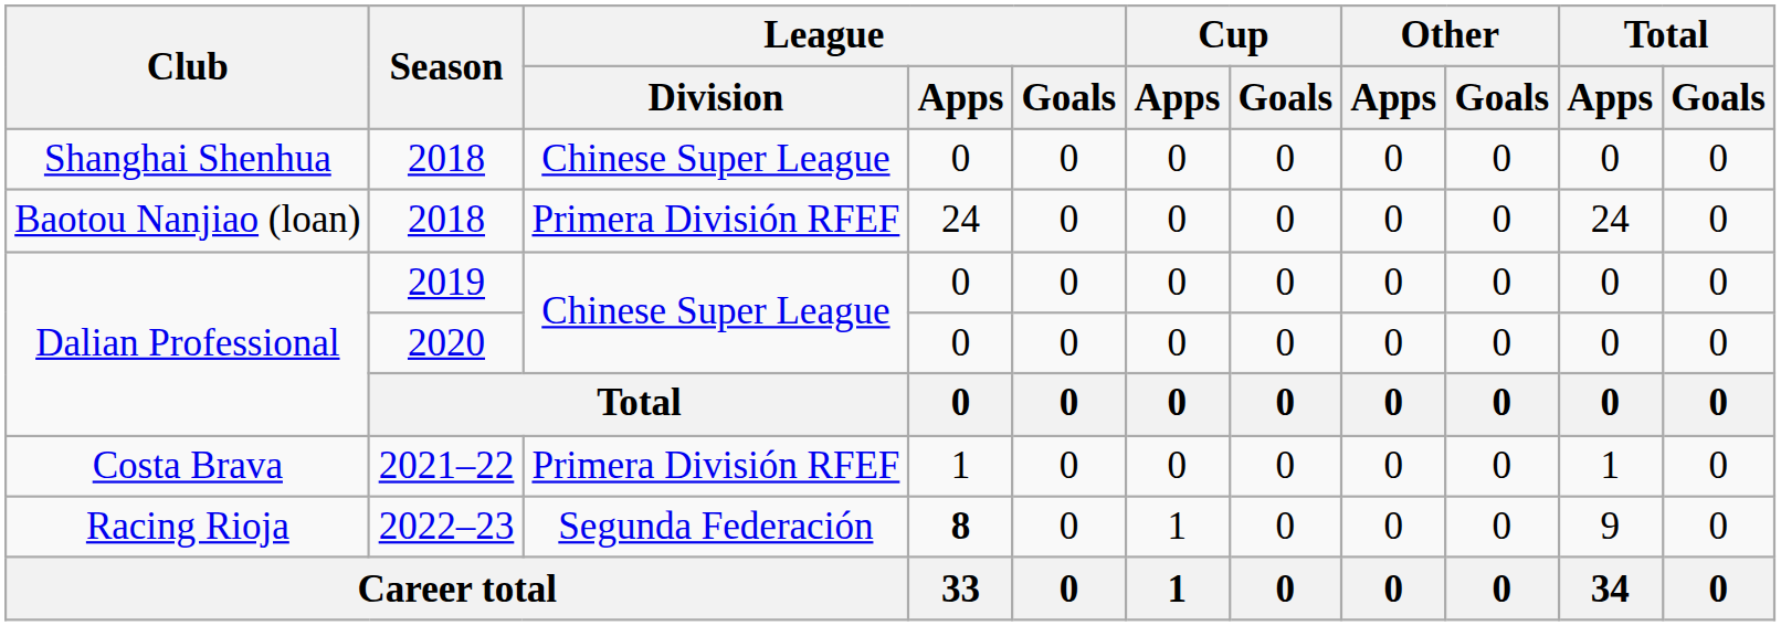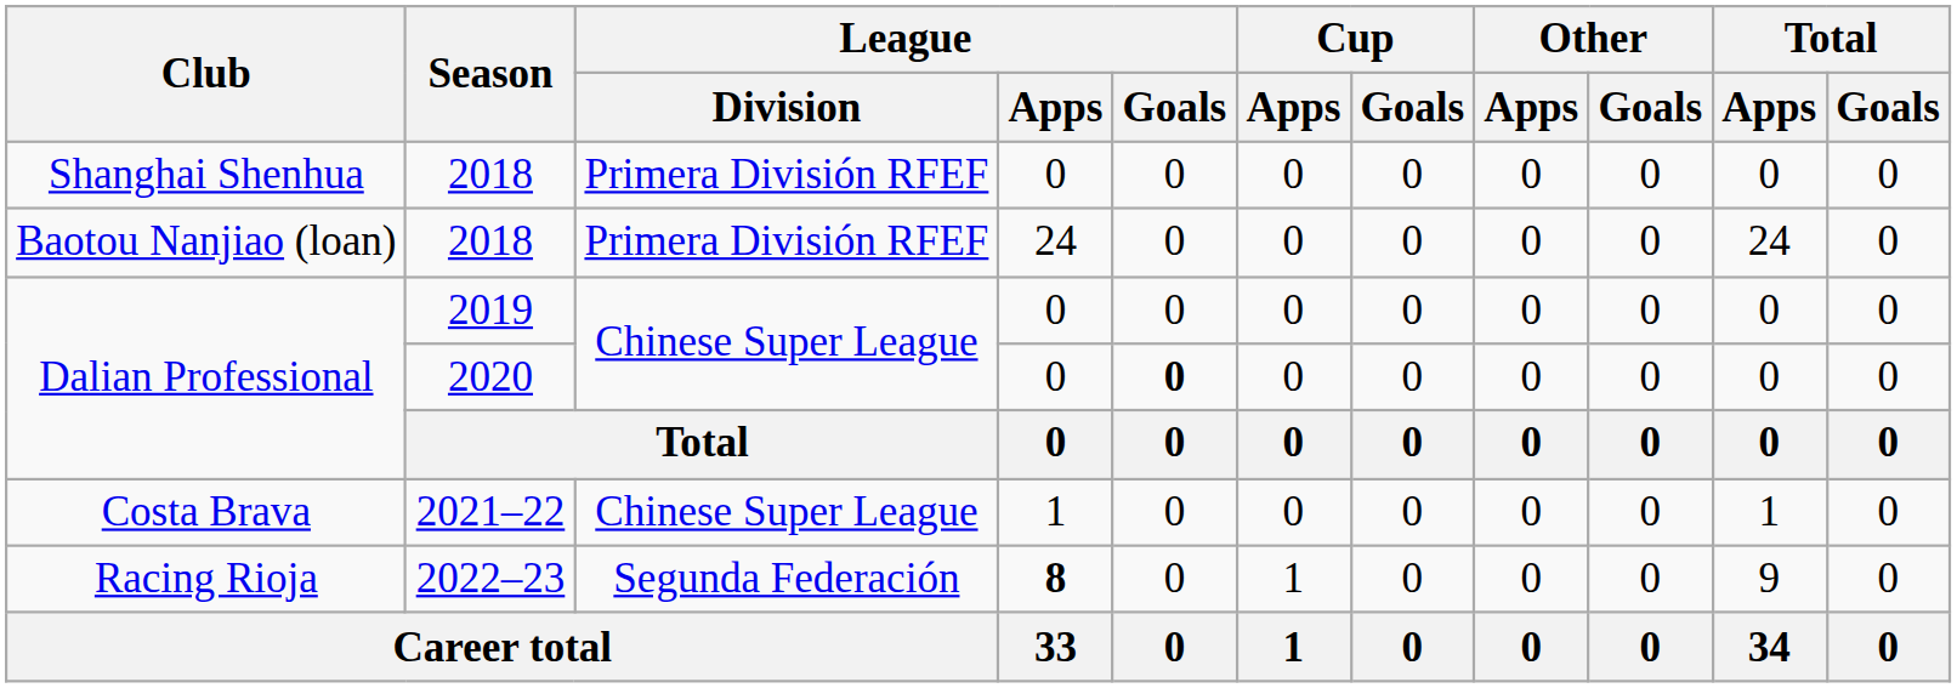 <table class=wikitable style=text-align:center>
 <tr>
 <th rowspan=2>Club</th>
 <th rowspan=2>Season</th>
 <th colspan=3>League</th>
 <th colspan=2>Cup</th>
 <th colspan=2>Other</th>
 <th colspan=2>Total</th>
 </tr>
 <tr>
 <th>Division</th>
 <th>Apps</th>
 <th>Goals</th>
 <th>Apps</th>
 <th>Goals</th>
 <th>Apps</th>
 <th>Goals</th>
 <th>Apps</th>
 <th>Goals</th>
 </tr>
 <tr>
 <td><a href='#'>Shanghai Shenhua</a></td>
 <td><a href='#'>2018</a></td>
-<td><a href='#'>Chinese Super League</a></td>
+<td><a href='#'>Primera División RFEF</a></td>
 <td>0</td>
 <td>0</td>
 <td>0</td>
 <td>0</td>
 <td>0</td>
 <td>0</td>
 <td>0</td>
 <td>0</td>
 </tr>
 <tr>
 <td><a href='#'>Baotou Nanjiao</a> (loan)</td>
 <td><a href='#'>2018</a></td>
 <td><a href='#'>Primera División RFEF</a></td>
 <td>24</td>
 <td>0</td>
 <td>0</td>
 <td>0</td>
 <td>0</td>
 <td>0</td>
 <td>24</td>
 <td>0</td>
 </tr>
 <tr>
 <td rowspan=3><a href='#'>Dalian Professional</a></td>
 <td><a href='#'>2019</a></td>
 <td rowspan=2><a href='#'>Chinese Super League</a></td>
 <td>0</td>
 <td>0</td>
 <td>0</td>
 <td>0</td>
 <td>0</td>
 <td>0</td>
 <td>0</td>
 <td>0</td>
 </tr>
 <tr>
 <td><a href='#'>2020</a></td>
 <td>0</td>
-<td>0</td>
+<td><strong>0</strong></td>
 <td>0</td>
 <td>0</td>
 <td>0</td>
 <td>0</td>
 <td>0</td>
 <td>0</td>
 </tr>
 <tr>
 <th colspan=2>Total</th>
 <th>0</th>
 <th>0</th>
 <th>0</th>
 <th>0</th>
 <th>0</th>
 <th>0</th>
 <th>0</th>
 <th>0</th>
 </tr>
 <tr>
 <td><a href='#'>Costa Brava</a></td>
 <td><a href='#'>2021–22</a></td>
-<td><a href='#'>Primera División RFEF</a></td>
+<td><a href='#'>Chinese Super League</a></td>
 <td>1</td>
 <td>0</td>
 <td>0</td>
 <td>0</td>
 <td>0</td>
 <td>0</td>
 <td>1</td>
 <td>0</td>
 </tr>
 <tr>
 <td><a href='#'>Racing Rioja</a></td>
 <td><a href='#'>2022–23</a></td>
 <td><a href='#'>Segunda Federación</a></td>
 <td><strong>8</strong></td>
 <td>0</td>
 <td>1</td>
 <td>0</td>
 <td>0</td>
 <td>0</td>
 <td>9</td>
 <td>0</td>
 </tr>
 <tr>
 <th colspan=3>Career total</th>
 <th>33</th>
 <th>0</th>
 <th>1</th>
 <th>0</th>
 <th>0</th>
 <th>0</th>
 <th>34</th>
 <th>0</th>
 </tr>
 </table>
